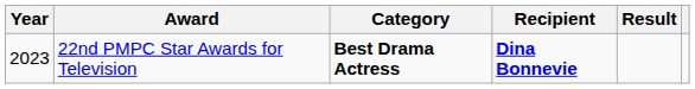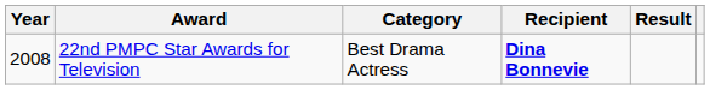 <table class="wikitable">
 <tr>
 <th>Year</th>
 <th>Award</th>
 <th>Category</th>
 <th>Recipient</th>
 <th>Result</th>
 <th></th>
 </tr>
 <tr>
-<td>2023</td>
+<td>2008</td>
 <td><a href='#'>22nd PMPC Star Awards for Television</a></td>
-<td><strong>Best Drama Actress</strong></td>
+<td>Best Drama Actress</td>
 <td><strong><a href='#'>Dina Bonnevie</a></strong></td>
 <td></td>
 <td></td>
 </tr>
 </table>
